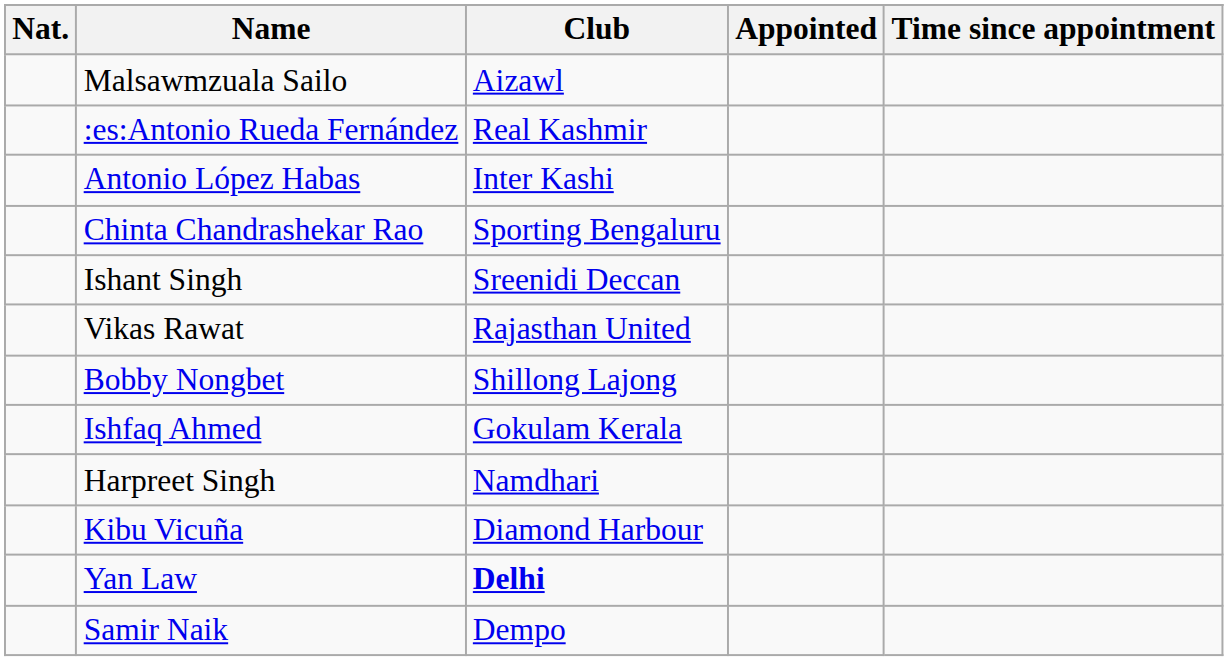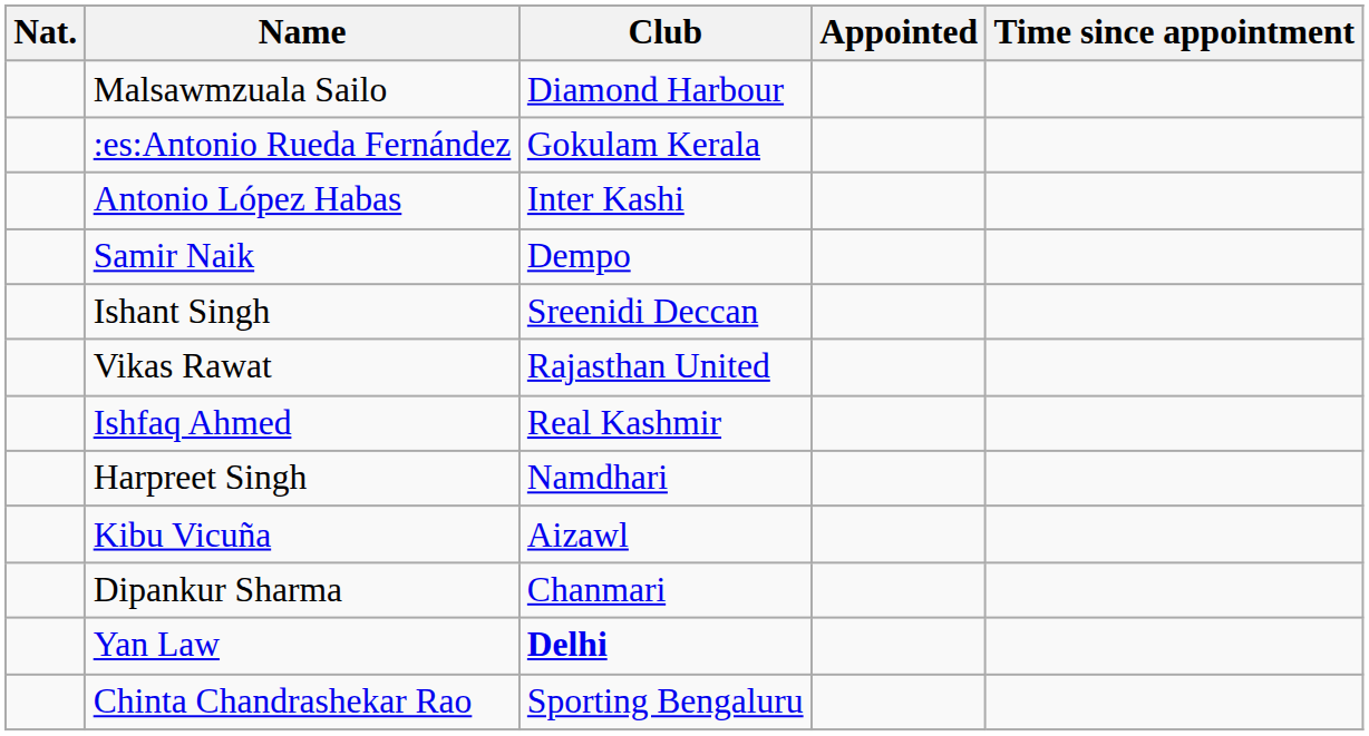 <table class="wikitable sortable">
 <tr>
 </tr>
 <tr>
 <th>Nat.</th>
 <th>Name</th>
 <th>Club</th>
 <th>Appointed</th>
 <th>Time since appointment</th>
 </tr>
 <tr>
 <td></td>
 <td>Malsawmzuala Sailo</td>
-<td><a href='#'>Aizawl</a></td>
+<td><a href='#'>Diamond Harbour</a></td>
 <td></td>
 <td></td>
 </tr>
 <tr>
 <td></td>
 <td><a href='#'>:es:Antonio Rueda Fernández</a></td>
-<td><a href='#'>Real Kashmir</a></td>
+<td><a href='#'>Gokulam Kerala</a></td>
 <td></td>
 <td></td>
 </tr>
 <tr>
 <td></td>
 <td><a href='#'>Antonio López Habas</a></td>
 <td><a href='#'>Inter Kashi</a></td>
 <td></td>
 <td></td>
 </tr>
 <tr>
 <td></td>
-<td><a href='#'>Chinta Chandrashekar Rao</a></td>
-<td><a href='#'>Sporting Bengaluru</a></td>
+<td><a href='#'>Samir Naik</a></td>
+<td><a href='#'>Dempo</a></td>
 <td></td>
 <td></td>
 </tr>
 <tr>
 <td></td>
 <td>Ishant Singh</td>
 <td><a href='#'>Sreenidi Deccan</a></td>
 <td></td>
 <td></td>
 </tr>
 <tr>
 <td></td>
 <td>Vikas Rawat</td>
 <td><a href='#'>Rajasthan United</a></td>
 <td></td>
 <td></td>
 </tr>
 <tr>
 <td></td>
-<td><a href='#'>Bobby Nongbet</a></td>
-<td><a href='#'>Shillong Lajong</a></td>
-<td></td>
-<td></td>
-</tr>
-<tr>
-<td></td>
 <td><a href='#'>Ishfaq Ahmed</a></td>
-<td><a href='#'>Gokulam Kerala</a></td>
+<td><a href='#'>Real Kashmir</a></td>
 <td></td>
 <td></td>
 </tr>
 <tr>
 <td></td>
 <td>Harpreet Singh</td>
 <td><a href='#'>Namdhari</a></td>
 <td></td>
 <td></td>
 </tr>
 <tr>
 <td></td>
 <td><a href='#'>Kibu Vicuña</a></td>
-<td><a href='#'>Diamond Harbour</a></td>
+<td><a href='#'>Aizawl</a></td>
+<td></td>
+<td></td>
+</tr>
+<tr>
+<td></td>
+<td>Dipankur Sharma</td>
+<td><a href='#'>Chanmari</a></td>
 <td></td>
 <td></td>
 </tr>
 <tr>
 <td></td>
 <td><a href='#'>Yan Law</a></td>
 <td><strong><a href='#'>Delhi</a></strong></td>
 <td></td>
 <td></td>
 </tr>
 <tr>
 <td></td>
-<td><a href='#'>Samir Naik</a></td>
-<td><a href='#'>Dempo</a></td>
+<td><a href='#'>Chinta Chandrashekar Rao</a></td>
+<td><a href='#'>Sporting Bengaluru</a></td>
 <td></td>
 <td></td>
 </tr>
 </table>
